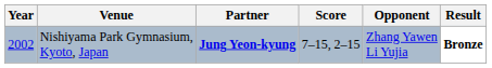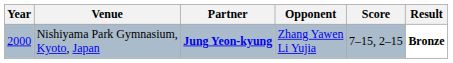 <table class="sortable wikitable" style="font-size: 90%;">
 <tr>
 <th>Year</th>
 <th>Venue</th>
 <th>Partner</th>
+<th>Opponent</th>
 <th>Score</th>
-<th>Opponent</th>
 <th>Result</th>
 </tr>
 <tr style="background:#AABBCC">
-<td align="center"><a href='#'>2002</a></td>
+<td align="center"><a href='#'>2000</a></td>
 <td align="left">Nishiyama Park Gymnasium,<br><a href='#'>Kyoto</a>, <a href='#'>Japan</a></td>
 <td align="left"><strong> <a href='#'>Jung Yeon-kyung</a></strong></td>
+<td align="left"> <a href='#'>Zhang Yawen</a> <br>  <a href='#'>Li Yujia</a></td>
 <td align="left">7–15, 2–15</td>
-<td align="left"> <a href='#'>Zhang Yawen</a> <br>  <a href='#'>Li Yujia</a></td>
 <td style="text-align:left; background:white"> <strong>Bronze</strong></td>
 </tr>
 </table>
